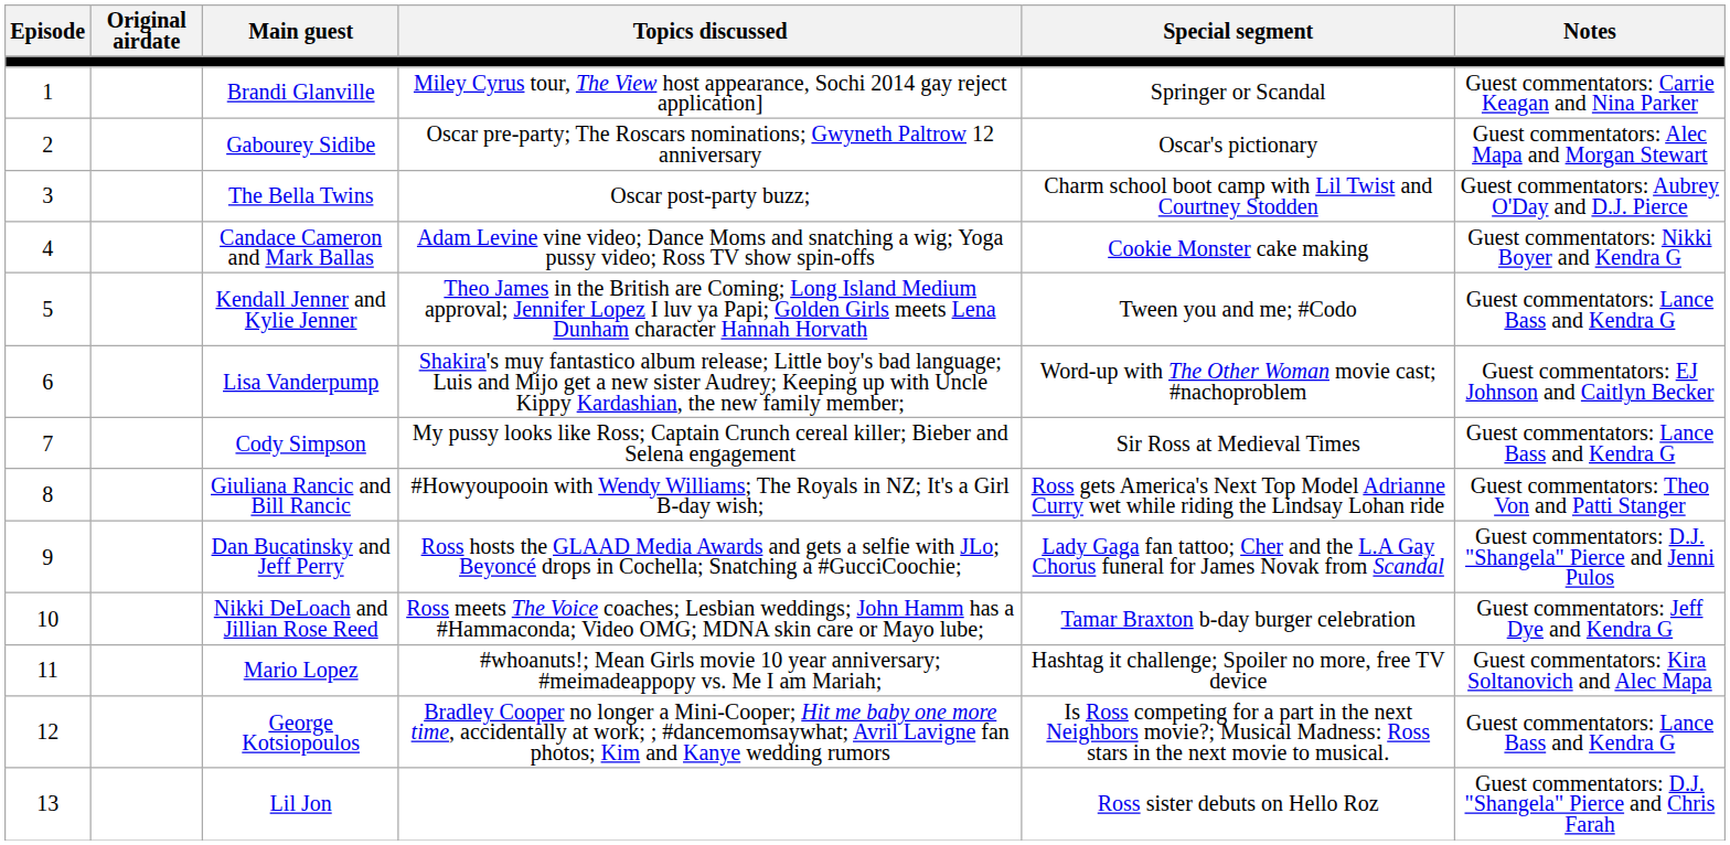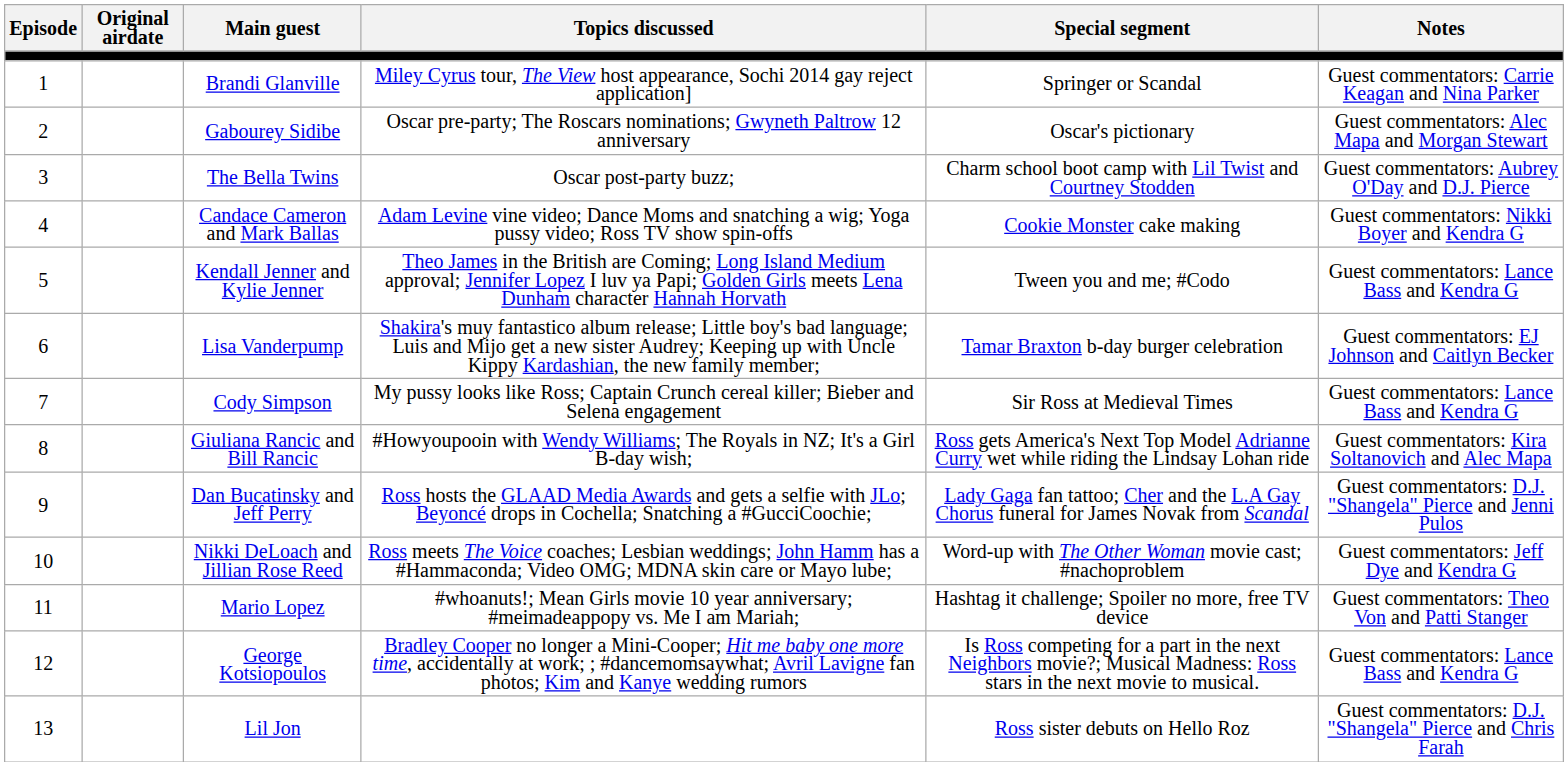 <table class="wikitable" style="text-align:center; line-height:15px">
 <tr>
 <th>Episode</th>
 <th>Original airdate</th>
 <th>Main guest</th>
 <th>Topics discussed</th>
 <th>Special segment</th>
 <th>Notes</th>
 </tr>
 <tr>
 <td style="background:black;" colspan="8"></td>
 </tr>
 <tr>
 <td style="background:white;">1</td>
 <td style="background:white;"></td>
 <td style="background:white;"><a href='#'>Brandi Glanville</a></td>
 <td style="background:white;"><a href='#'>Miley Cyrus</a> tour, <em><a href='#'>The View</a></em> host appearance, Sochi 2014 gay reject application]</td>
 <td style="background:white;">Springer or Scandal</td>
 <td style="background:white;">Guest commentators: <a href='#'>Carrie Keagan</a> and <a href='#'>Nina Parker</a></td>
 </tr>
 <tr>
 <td style="background:white;">2</td>
 <td style="background:white;"></td>
 <td style="background:white;"><a href='#'>Gabourey Sidibe</a></td>
 <td style="background:white;">Oscar pre-party; The Roscars nominations; <a href='#'>Gwyneth Paltrow</a> 12 anniversary</td>
 <td style="background:white;">Oscar's pictionary</td>
 <td style="background:white;">Guest commentators: <a href='#'>Alec Mapa</a> and <a href='#'>Morgan Stewart</a></td>
 </tr>
 <tr>
 <td style="background:white;">3</td>
 <td style="background:white;"></td>
 <td style="background:white;"><a href='#'>The Bella Twins</a></td>
 <td style="background:white;">Oscar post-party buzz;</td>
 <td style="background:white;">Charm school boot camp with <a href='#'>Lil Twist</a> and <a href='#'>Courtney Stodden</a></td>
 <td style="background:white;">Guest commentators: <a href='#'>Aubrey O'Day</a> and <a href='#'>D.J. Pierce</a></td>
 </tr>
 <tr>
 <td style="background:white;">4</td>
 <td style="background:white;"></td>
 <td style="background:white;"><a href='#'>Candace Cameron</a> and <a href='#'>Mark Ballas</a></td>
 <td style="background:white;"><a href='#'>Adam Levine</a> vine video; Dance Moms and snatching a wig; Yoga pussy video; Ross TV show spin-offs</td>
 <td style="background:white;"><a href='#'>Cookie Monster</a> cake making</td>
 <td style="background:white;">Guest commentators: <a href='#'>Nikki Boyer</a> and <a href='#'>Kendra G</a></td>
 </tr>
 <tr>
 <td style="background:white;">5</td>
 <td style="background:white;"></td>
 <td style="background:white;"><a href='#'>Kendall Jenner</a> and <a href='#'>Kylie Jenner</a></td>
 <td style="background:white;"><a href='#'>Theo James</a> in the British are Coming; <a href='#'>Long Island Medium</a> approval; <a href='#'>Jennifer Lopez</a> I luv ya Papi; <a href='#'>Golden Girls</a> meets <a href='#'>Lena Dunham</a> character <a href='#'>Hannah Horvath</a></td>
 <td style="background:white;">Tween you and me; #Codo</td>
 <td style="background:white;">Guest commentators: <a href='#'>Lance Bass</a> and <a href='#'>Kendra G</a></td>
 </tr>
 <tr>
 <td style="background:white;">6</td>
 <td style="background:white;"></td>
 <td style="background:white;"><a href='#'>Lisa Vanderpump</a></td>
 <td style="background:white;"><a href='#'>Shakira</a>'s muy fantastico album release;  Little boy's bad language; Luis and Mijo get a new sister Audrey; Keeping up with Uncle Kippy <a href='#'>Kardashian</a>, the new family member;</td>
-<td style="background:white;">Word-up with <em><a href='#'>The Other Woman</a></em> movie cast; #nachoproblem</td>
+<td style="background:white;"><a href='#'>Tamar Braxton</a> b-day burger celebration</td>
 <td style="background:white;">Guest commentators: <a href='#'>EJ Johnson</a> and <a href='#'>Caitlyn Becker</a></td>
 </tr>
 <tr>
 <td style="background:white;">7</td>
 <td style="background:white;"></td>
 <td style="background:white;"><a href='#'>Cody Simpson</a></td>
 <td style="background:white;">My pussy looks like Ross; Captain Crunch cereal killer; Bieber and Selena engagement</td>
 <td style="background:white;">Sir Ross at Medieval Times</td>
 <td style="background:white;">Guest commentators: <a href='#'>Lance Bass</a> and <a href='#'>Kendra G</a></td>
 </tr>
 <tr>
 <td style="background:white;">8</td>
 <td style="background:white;"></td>
 <td style="background:white;"><a href='#'>Giuliana Rancic</a> and <a href='#'>Bill Rancic</a></td>
 <td style="background:white;">#Howyoupooin with <a href='#'>Wendy Williams</a>; The Royals in NZ; It's a Girl B-day wish;</td>
 <td style="background:white;"><a href='#'>Ross</a> gets America's Next Top Model <a href='#'>Adrianne Curry</a> wet while riding the Lindsay Lohan ride</td>
-<td style="background:white;">Guest commentators: <a href='#'>Theo Von</a> and <a href='#'>Patti Stanger</a></td>
+<td style="background:white;">Guest commentators: <a href='#'>Kira Soltanovich</a> and <a href='#'>Alec Mapa</a></td>
 </tr>
 <tr>
 <td style="background:white;">9</td>
 <td style="background:white;"></td>
 <td style="background:white;"><a href='#'>Dan Bucatinsky</a> and <a href='#'>Jeff Perry</a></td>
 <td style="background:white;"><a href='#'>Ross</a> hosts the <a href='#'>GLAAD Media Awards</a> and gets a selfie with <a href='#'>JLo</a>; <a href='#'>Beyoncé</a> drops in Cochella; Snatching a #GucciCoochie;</td>
 <td style="background:white;"><a href='#'>Lady Gaga</a> fan tattoo; <a href='#'>Cher</a> and the <a href='#'>L.A Gay Chorus</a> funeral for James Novak from <em><a href='#'>Scandal</a></em></td>
 <td style="background:white;">Guest commentators: <a href='#'>D.J. "Shangela" Pierce</a> and <a href='#'>Jenni Pulos</a></td>
 </tr>
 <tr>
 <td style="background:white;">10</td>
 <td style="background:white;"></td>
 <td style="background:white;"><a href='#'>Nikki DeLoach</a> and <a href='#'>Jillian Rose Reed</a></td>
 <td style="background:white;"><a href='#'>Ross</a> meets <em><a href='#'>The Voice</a></em> coaches; Lesbian weddings; <a href='#'>John Hamm</a> has a #Hammaconda; Video OMG; MDNA skin care or Mayo lube;</td>
-<td style="background:white;"><a href='#'>Tamar Braxton</a> b-day burger celebration</td>
+<td style="background:white;">Word-up with <em><a href='#'>The Other Woman</a></em> movie cast; #nachoproblem</td>
 <td style="background:white;">Guest commentators: <a href='#'>Jeff Dye</a> and <a href='#'>Kendra G</a></td>
 </tr>
 <tr>
 <td style="background:white;">11</td>
 <td style="background:white;"></td>
 <td style="background:white;"><a href='#'>Mario Lopez</a></td>
 <td style="background:white;">#whoanuts!; Mean Girls movie 10 year anniversary; #meimadeappopy vs. Me I am Mariah;</td>
 <td style="background:white;">Hashtag it challenge; Spoiler no more, free TV device</td>
-<td style="background:white;">Guest commentators: <a href='#'>Kira Soltanovich</a> and <a href='#'>Alec Mapa</a></td>
+<td style="background:white;">Guest commentators: <a href='#'>Theo Von</a> and <a href='#'>Patti Stanger</a></td>
 </tr>
 <tr>
 <td style="background:white;">12</td>
 <td style="background:white;"></td>
 <td style="background:white;"><a href='#'>George Kotsiopoulos</a></td>
 <td style="background:white;"><a href='#'>Bradley Cooper</a> no longer a Mini-Cooper; <em><a href='#'>Hit me baby one more time</a></em>, accidentally at work; ; #dancemomsaywhat; <a href='#'>Avril Lavigne</a> fan photos; <a href='#'>Kim</a> and <a href='#'>Kanye</a> wedding rumors</td>
 <td style="background:white;">Is <a href='#'>Ross</a> competing for a part in the next <a href='#'>Neighbors</a> movie?;  Musical Madness: <a href='#'>Ross</a> stars in the next movie to musical.</td>
 <td style="background:white;">Guest commentators: <a href='#'>Lance Bass</a> and <a href='#'>Kendra G</a></td>
 </tr>
 <tr>
 <td style="background:white;">13</td>
 <td style="background:white;"></td>
 <td style="background:white;"><a href='#'>Lil Jon</a></td>
 <td style="background:white;"></td>
 <td style="background:white;"><a href='#'>Ross</a> sister debuts on Hello Roz</td>
 <td style="background:white;">Guest commentators: <a href='#'>D.J. "Shangela" Pierce</a> and <a href='#'>Chris Farah</a></td>
 </tr>
 </table>
